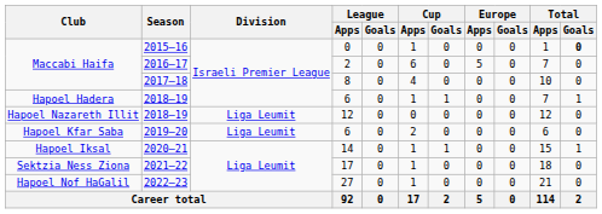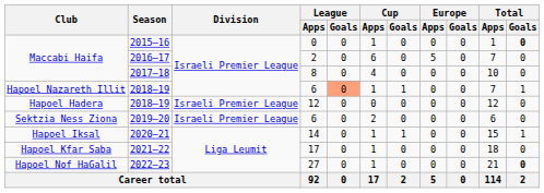 <table class="wikitable" border="1" style="text-align: center;">
 <tr>
 <th rowspan="2">Club</th>
 <th rowspan="2">Season</th>
 <th rowspan="2">Division</th>
 <th colspan="2">League</th>
 <th colspan="2">Cup</th>
 <th colspan="2">Europe</th>
 <th colspan="2">Total</th>
 </tr>
 <tr>
 <th>Apps</th>
 <th>Goals</th>
 <th>Apps</th>
 <th>Goals</th>
 <th>Apps</th>
 <th>Goals</th>
 <th>Apps</th>
 <th>Goals</th>
 </tr>
 <tr>
 <td rowspan="3"><a href='#'>Maccabi Haifa</a></td>
 <td><a href='#'>2015–16</a></td>
 <td rowspan="4"><a href='#'>Israeli Premier League</a></td>
 <td>0</td>
 <td>0</td>
 <td>1</td>
 <td>0</td>
 <td>0</td>
 <td>0</td>
 <td>1</td>
 <td><strong>0</strong></td>
 </tr>
 <tr>
 <td><a href='#'>2016–17</a></td>
 <td>2</td>
 <td>0</td>
 <td>6</td>
 <td>0</td>
 <td>5</td>
 <td>0</td>
 <td>7</td>
 <td>0</td>
 </tr>
 <tr>
 <td><a href='#'>2017–18</a></td>
 <td>8</td>
 <td>0</td>
 <td>4</td>
 <td>0</td>
 <td>0</td>
 <td>0</td>
 <td>10</td>
 <td>0</td>
 </tr>
 <tr>
-<td><a href='#'>Hapoel Hadera</a></td>
+<td><a href='#'>Hapoel Nazareth Illit</a></td>
 <td><a href='#'>2018–19</a></td>
 <td>6</td>
-<td>0</td>
+<td style="background: lightsalmon;">0</td>
 <td>1</td>
 <td>1</td>
 <td>0</td>
 <td>0</td>
 <td>7</td>
 <td>1</td>
 </tr>
 <tr>
-<td><a href='#'>Hapoel Nazareth Illit</a></td>
+<td><a href='#'>Hapoel Hadera</a></td>
 <td><a href='#'>2018–19</a></td>
-<td rowspan="1"><a href='#'>Liga Leumit</a></td>
+<td rowspan="1"><a href='#'>Israeli Premier League</a></td>
 <td>12</td>
 <td>0</td>
 <td>0</td>
 <td>0</td>
 <td>0</td>
 <td>0</td>
 <td>12</td>
 <td>0</td>
 </tr>
 <tr>
-<td><a href='#'>Hapoel Kfar Saba</a></td>
+<td><a href='#'>Sektzia Ness Ziona</a></td>
 <td><a href='#'>2019–20</a></td>
-<td rowspan="1"><a href='#'>Liga Leumit</a></td>
+<td rowspan="1"><a href='#'>Israeli Premier League</a></td>
 <td>6</td>
 <td>0</td>
 <td>2</td>
 <td>0</td>
 <td>0</td>
 <td>0</td>
 <td>6</td>
 <td>0</td>
 </tr>
 <tr>
 <td><a href='#'>Hapoel Iksal</a></td>
 <td><a href='#'>2020–21</a></td>
 <td rowspan="3"><a href='#'>Liga Leumit</a></td>
 <td>14</td>
 <td>0</td>
 <td>1</td>
 <td>1</td>
 <td>0</td>
 <td>0</td>
 <td>15</td>
 <td>1</td>
 </tr>
 <tr>
-<td><a href='#'>Sektzia Ness Ziona</a></td>
+<td><a href='#'>Hapoel Kfar Saba</a></td>
 <td><a href='#'>2021–22</a></td>
 <td>17</td>
 <td>0</td>
 <td>1</td>
 <td>0</td>
 <td>0</td>
 <td>0</td>
 <td>18</td>
 <td>0</td>
 </tr>
 <tr>
 <td><a href='#'>Hapoel Nof HaGalil</a></td>
 <td><a href='#'>2022–23</a></td>
 <td>27</td>
 <td>0</td>
 <td>1</td>
 <td>0</td>
 <td>0</td>
 <td>0</td>
 <td>21</td>
-<td>0</td>
+<td><strong>0</strong></td>
 </tr>
 <tr>
 <th colspan="3">Career total</th>
 <th>92</th>
 <th>0</th>
 <th>17</th>
 <th>2</th>
 <th>5</th>
 <th>0</th>
 <th>114</th>
 <th>2</th>
 </tr>
 </table>
